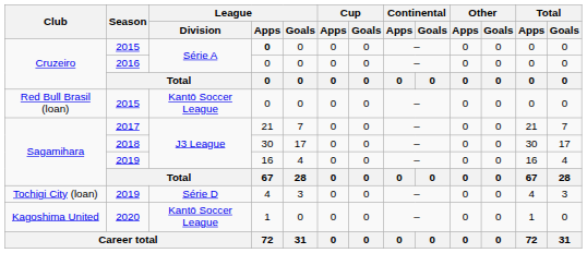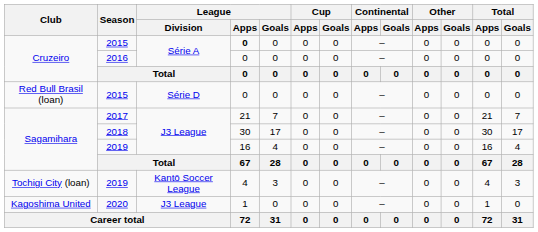 <table class="wikitable" style="text-align: center">
 <tr>
 <th rowspan="2">Club</th>
 <th rowspan="2">Season</th>
 <th colspan="3">League</th>
 <th colspan="2">Cup</th>
 <th colspan="2">Continental</th>
 <th colspan="2">Other</th>
 <th colspan="2">Total</th>
 </tr>
 <tr>
 <th>Division</th>
 <th>Apps</th>
 <th>Goals</th>
 <th>Apps</th>
 <th>Goals</th>
 <th>Apps</th>
 <th>Goals</th>
 <th>Apps</th>
 <th>Goals</th>
 <th>Apps</th>
 <th>Goals</th>
 </tr>
 <tr>
 <td rowspan="3"><a href='#'>Cruzeiro</a></td>
 <td><a href='#'>2015</a></td>
 <td rowspan="2"><a href='#'>Série A</a></td>
 <td><strong>0</strong></td>
 <td>0</td>
 <td>0</td>
 <td>0</td>
 <td colspan="2">–</td>
 <td>0</td>
 <td>0</td>
 <td>0</td>
 <td>0</td>
 </tr>
 <tr>
 <td><a href='#'>2016</a></td>
 <td>0</td>
 <td>0</td>
 <td>0</td>
 <td>0</td>
 <td colspan="2">–</td>
 <td>0</td>
 <td>0</td>
 <td>0</td>
 <td>0</td>
 </tr>
 <tr>
 <th colspan="2"><strong>Total</strong></th>
 <th>0</th>
 <th>0</th>
 <th>0</th>
 <th>0</th>
 <th>0</th>
 <th>0</th>
 <th>0</th>
 <th>0</th>
 <th>0</th>
 <th>0</th>
 </tr>
 <tr>
 <td><a href='#'>Red Bull Brasil</a> (loan)</td>
 <td><a href='#'>2015</a></td>
-<td><a href='#'>Kantō Soccer League</a></td>
+<td><a href='#'>Série D</a></td>
 <td>0</td>
 <td>0</td>
 <td>0</td>
 <td>0</td>
 <td colspan="2">–</td>
 <td>0</td>
 <td>0</td>
 <td>0</td>
 <td>0</td>
 </tr>
 <tr>
 <td rowspan="4"><a href='#'>Sagamihara</a></td>
 <td><a href='#'>2017</a></td>
 <td rowspan="3"><a href='#'>J3 League</a></td>
 <td>21</td>
 <td>7</td>
 <td>0</td>
 <td>0</td>
 <td colspan="2">–</td>
 <td>0</td>
 <td>0</td>
 <td>21</td>
 <td>7</td>
 </tr>
 <tr>
 <td><a href='#'>2018</a></td>
 <td>30</td>
 <td>17</td>
 <td>0</td>
 <td>0</td>
 <td colspan="2">–</td>
 <td>0</td>
 <td>0</td>
 <td>30</td>
 <td>17</td>
 </tr>
 <tr>
 <td><a href='#'>2019</a></td>
 <td>16</td>
 <td>4</td>
 <td>0</td>
 <td>0</td>
 <td colspan="2">–</td>
 <td>0</td>
 <td>0</td>
 <td>16</td>
 <td>4</td>
 </tr>
 <tr>
 <th colspan="2"><strong>Total</strong></th>
 <th>67</th>
 <th>28</th>
 <th>0</th>
 <th>0</th>
 <th>0</th>
 <th>0</th>
 <th>0</th>
 <th>0</th>
 <th>67</th>
 <th>28</th>
 </tr>
 <tr>
 <td><a href='#'>Tochigi City</a> (loan)</td>
 <td><a href='#'>2019</a></td>
-<td><a href='#'>Série D</a></td>
+<td><a href='#'>Kantō Soccer League</a></td>
 <td>4</td>
 <td>3</td>
 <td>0</td>
 <td>0</td>
 <td colspan="2">–</td>
 <td>0</td>
 <td>0</td>
 <td>4</td>
 <td>3</td>
 </tr>
 <tr>
 <td><a href='#'>Kagoshima United</a></td>
 <td><a href='#'>2020</a></td>
-<td><a href='#'>Kantō Soccer League</a></td>
+<td><a href='#'>J3 League</a></td>
 <td>1</td>
 <td>0</td>
 <td>0</td>
 <td>0</td>
 <td colspan="2">–</td>
 <td>0</td>
 <td>0</td>
 <td>1</td>
 <td>0</td>
 </tr>
 <tr>
 <th colspan="3"><strong>Career total</strong></th>
 <th>72</th>
 <th>31</th>
 <th>0</th>
 <th>0</th>
 <th>0</th>
 <th>0</th>
 <th>0</th>
 <th>0</th>
 <th>72</th>
 <th>31</th>
 </tr>
 </table>
